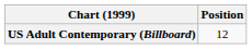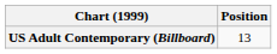 <table class="wikitable plainrowheaders" style="text-align:center">
 <tr>
 <th scope="col">Chart (1999)</th>
 <th scope="col">Position</th>
 </tr>
 <tr>
 <th scope="row">US Adult Contemporary (<em>Billboard</em>)</th>
-<td>12</td>
+<td>13</td>
 </tr>
 </table>
